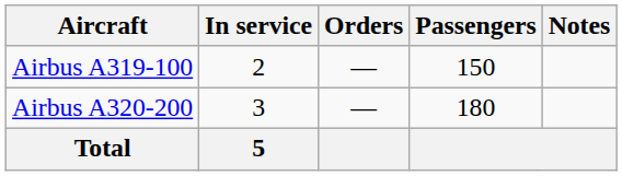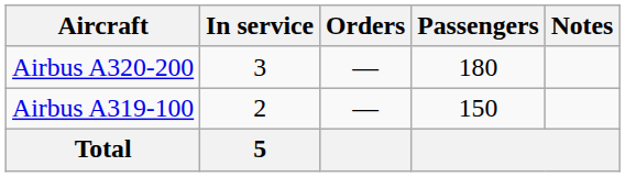 <table class="wikitable" style="border-collapse:collapse;text-align:center;margin:auto;">
 <tr>
 <th>Aircraft</th>
 <th>In service</th>
 <th>Orders</th>
 <th>Passengers</th>
 <th>Notes</th>
+</tr>
+<tr 2>
+<td><a href='#'>Airbus A320-200</a></td>
+<td>3</td>
+<td>—</td>
+<td>180</td>
+<td></td>
 </tr>
 <tr>
 <td><a href='#'>Airbus A319-100</a></td>
 <td>2</td>
 <td>—</td>
 <td>150</td>
 <td></td>
 </tr>
 <tr 2>
-<td><a href='#'>Airbus A320-200</a></td>
-<td>3</td>
-<td>—</td>
-<td>180</td>
-<td></td>
-</tr>
-<tr 2>
 <th>Total</th>
 <th>5</th>
 <th></th>
 <th colspan="2"></th>
 </tr>
 </table>
